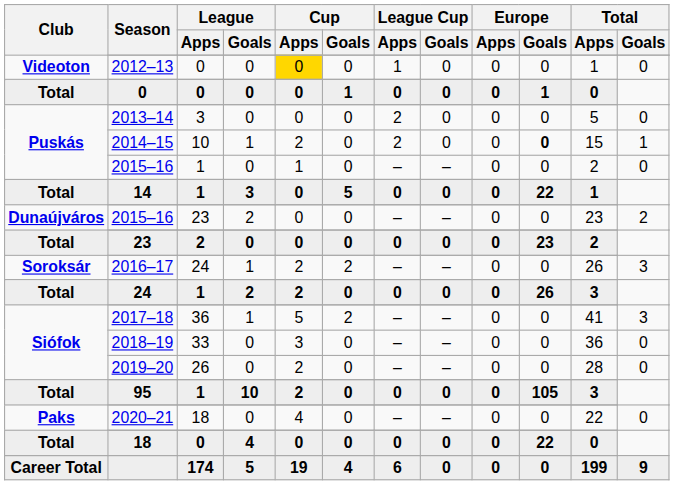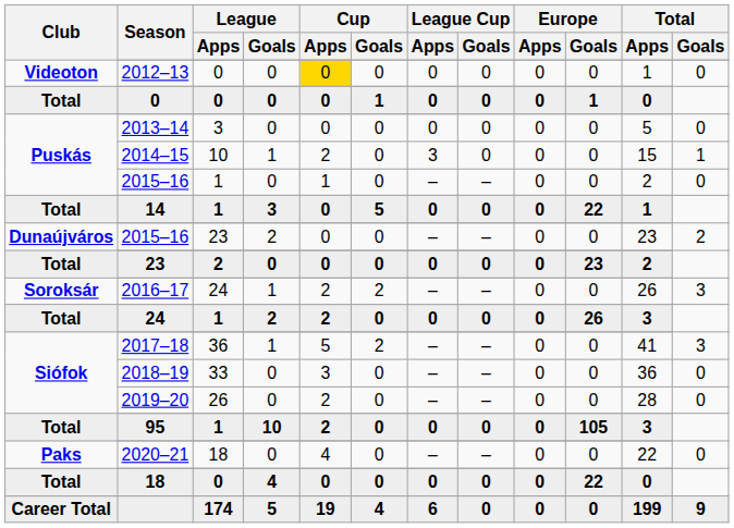 <table class="wikitable" style="font-size:90%; text-align: center;">
 <tr>
 <th rowspan="2">Club</th>
 <th rowspan="2">Season</th>
 <th colspan="2">League</th>
 <th colspan="2">Cup</th>
 <th colspan="2">League Cup</th>
 <th colspan="2">Europe</th>
 <th colspan="2">Total</th>
 </tr>
 <tr>
 <th>Apps</th>
 <th>Goals</th>
 <th>Apps</th>
 <th>Goals</th>
 <th>Apps</th>
 <th>Goals</th>
 <th>Apps</th>
 <th>Goals</th>
 <th>Apps</th>
 <th>Goals</th>
 </tr>
 <tr ||-||-||-|->
 <td rowspan="3" valign="center"><strong><a href='#'>Videoton</a></strong></td>
 </tr>
 <tr>
 <td><a href='#'>2012–13</a></td>
 <td>0</td>
 <td>0</td>
 <td style="background: gold;">0</td>
 <td>0</td>
-<td>1</td>
+<td>0</td>
 <td>0</td>
 <td>0</td>
 <td>0</td>
 <td>1</td>
 <td>0</td>
 </tr>
 <tr>
 </tr>
 <tr style="font-weight:bold; background-color:#eeeeee;">
 <td>Total</td>
 <td>0</td>
 <td>0</td>
 <td>0</td>
 <td>0</td>
 <td>1</td>
 <td>0</td>
 <td>0</td>
 <td>0</td>
 <td>1</td>
 <td>0</td>
 </tr>
 <tr>
 <td rowspan="5" valign="center"><strong><a href='#'>Puskás</a></strong></td>
 </tr>
 <tr>
 <td><a href='#'>2013–14</a></td>
 <td>3</td>
 <td>0</td>
 <td>0</td>
 <td>0</td>
-<td>2</td>
+<td>0</td>
 <td>0</td>
 <td>0</td>
 <td>0</td>
 <td>5</td>
 <td>0</td>
 </tr>
 <tr>
 <td><a href='#'>2014–15</a></td>
 <td>10</td>
 <td>1</td>
 <td>2</td>
 <td>0</td>
-<td>2</td>
+<td>3</td>
 <td>0</td>
 <td>0</td>
-<td><strong>0</strong></td>
+<td>0</td>
 <td>15</td>
 <td>1</td>
 </tr>
 <tr>
 <td><a href='#'>2015–16</a></td>
 <td>1</td>
 <td>0</td>
 <td>1</td>
 <td>0</td>
 <td>–</td>
 <td>–</td>
 <td>0</td>
 <td>0</td>
 <td>2</td>
 <td>0</td>
 </tr>
 <tr>
 </tr>
 <tr style="font-weight:bold; background-color:#eeeeee;">
 <td>Total</td>
 <td>14</td>
 <td>1</td>
 <td>3</td>
 <td>0</td>
 <td>5</td>
 <td>0</td>
 <td>0</td>
 <td>0</td>
 <td>22</td>
 <td>1</td>
 </tr>
 <tr>
 <td rowspan="3" valign="center"><strong><a href='#'>Dunaújváros</a></strong></td>
 </tr>
 <tr>
 <td><a href='#'>2015–16</a></td>
 <td>23</td>
 <td>2</td>
 <td>0</td>
 <td>0</td>
 <td>–</td>
 <td>–</td>
 <td>0</td>
 <td>0</td>
 <td>23</td>
 <td>2</td>
 </tr>
 <tr>
 </tr>
 <tr style="font-weight:bold; background-color:#eeeeee;">
 <td>Total</td>
 <td>23</td>
 <td>2</td>
 <td>0</td>
 <td>0</td>
 <td>0</td>
 <td>0</td>
 <td>0</td>
 <td>0</td>
 <td>23</td>
 <td>2</td>
 </tr>
 <tr>
 <td rowspan="3" valign="center"><strong><a href='#'>Soroksár</a></strong></td>
 </tr>
 <tr>
 <td><a href='#'>2016–17</a></td>
 <td>24</td>
 <td>1</td>
 <td>2</td>
 <td>2</td>
 <td>–</td>
 <td>–</td>
 <td>0</td>
 <td>0</td>
 <td>26</td>
 <td>3</td>
 </tr>
 <tr>
 </tr>
 <tr style="font-weight:bold; background-color:#eeeeee;">
 <td>Total</td>
 <td>24</td>
 <td>1</td>
 <td>2</td>
 <td>2</td>
 <td>0</td>
 <td>0</td>
 <td>0</td>
 <td>0</td>
 <td>26</td>
 <td>3</td>
 </tr>
 <tr>
 <td rowspan="5" valign="center"><strong><a href='#'>Siófok</a></strong></td>
 </tr>
 <tr>
 <td><a href='#'>2017–18</a></td>
 <td>36</td>
 <td>1</td>
 <td>5</td>
 <td>2</td>
 <td>–</td>
 <td>–</td>
 <td>0</td>
 <td>0</td>
 <td>41</td>
 <td>3</td>
 </tr>
 <tr>
 <td><a href='#'>2018–19</a></td>
 <td>33</td>
 <td>0</td>
 <td>3</td>
 <td>0</td>
 <td>–</td>
 <td>–</td>
 <td>0</td>
 <td>0</td>
 <td>36</td>
 <td>0</td>
 </tr>
 <tr>
 <td><a href='#'>2019–20</a></td>
 <td>26</td>
 <td>0</td>
 <td>2</td>
 <td>0</td>
 <td>–</td>
 <td>–</td>
 <td>0</td>
 <td>0</td>
 <td>28</td>
 <td>0</td>
 </tr>
 <tr>
 </tr>
 <tr style="font-weight:bold; background-color:#eeeeee;">
 <td>Total</td>
 <td>95</td>
 <td>1</td>
 <td>10</td>
 <td>2</td>
 <td>0</td>
 <td>0</td>
 <td>0</td>
 <td>0</td>
 <td>105</td>
 <td>3</td>
 </tr>
 <tr>
 <td rowspan="3" valign="center"><strong><a href='#'>Paks</a></strong></td>
 </tr>
 <tr>
 <td><a href='#'>2020–21</a></td>
 <td>18</td>
 <td>0</td>
 <td>4</td>
 <td>0</td>
 <td>–</td>
 <td>–</td>
 <td>0</td>
 <td>0</td>
 <td>22</td>
 <td>0</td>
 </tr>
 <tr>
 </tr>
 <tr style="font-weight:bold; background-color:#eeeeee;">
 <td>Total</td>
 <td>18</td>
 <td>0</td>
 <td>4</td>
 <td>0</td>
 <td>0</td>
 <td>0</td>
 <td>0</td>
 <td>0</td>
 <td>22</td>
 <td>0</td>
 </tr>
 <tr>
 </tr>
 <tr style="font-weight:bold; background-color:#eeeeee;">
 <td rowspan="2" valign="top"><strong>Career Total</strong></td>
 <td></td>
 <td><strong>174</strong></td>
 <td><strong>5</strong></td>
 <td><strong>19</strong></td>
 <td><strong>4</strong></td>
 <td><strong>6</strong></td>
 <td><strong>0</strong></td>
 <td><strong>0</strong></td>
 <td><strong>0</strong></td>
 <td><strong>199</strong></td>
 <td><strong>9</strong></td>
 </tr>
 </table>
